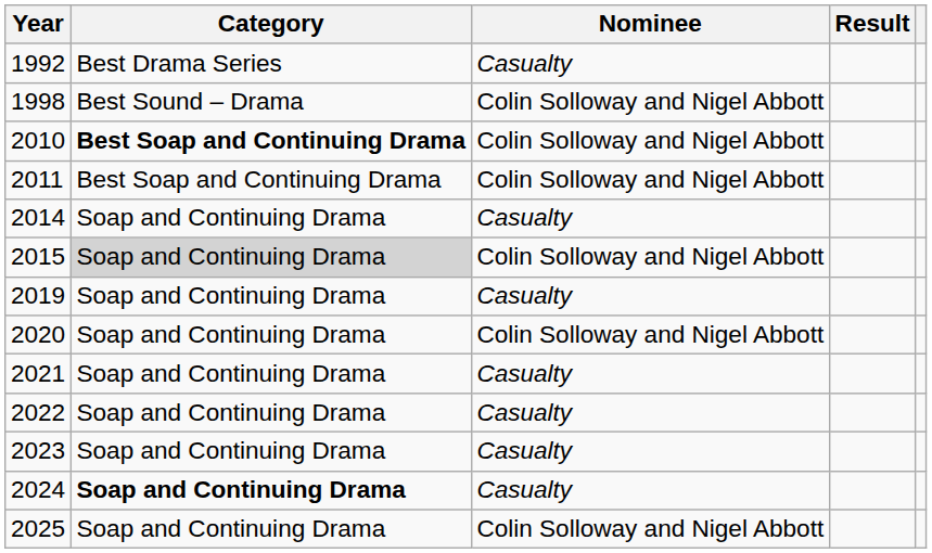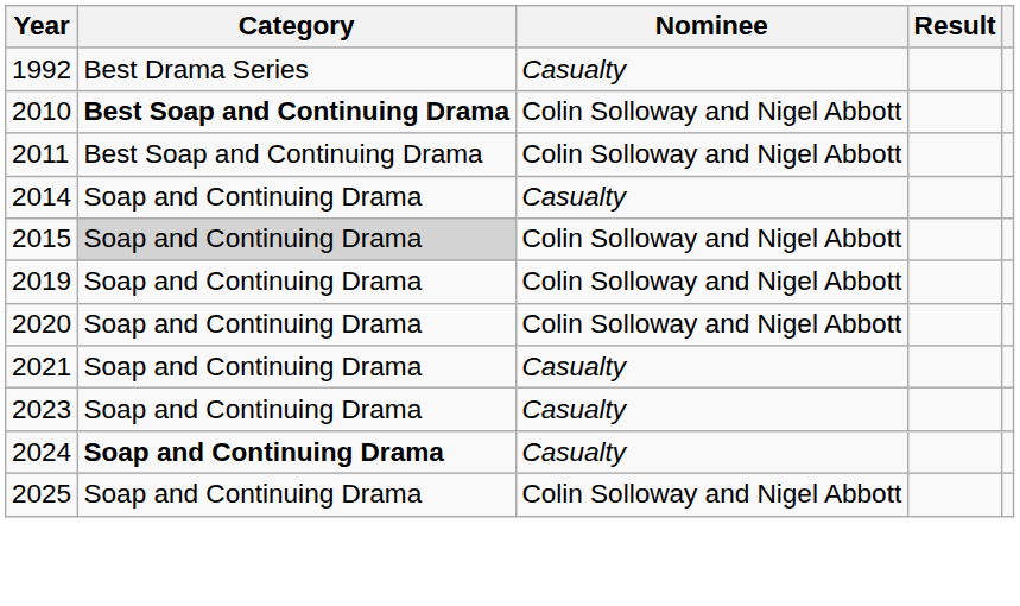 <table class="wikitable">
 <tr>
 <th>Year</th>
 <th>Category</th>
 <th>Nominee</th>
 <th>Result</th>
 <th></th>
 </tr>
 <tr>
 <td>1992</td>
 <td>Best Drama Series</td>
 <td><em>Casualty</em></td>
-<td></td>
-<td align="center"></td>
-</tr>
-<tr>
-<td>1998</td>
-<td>Best Sound – Drama</td>
-<td>Colin Solloway and Nigel Abbott</td>
 <td></td>
 <td align="center"></td>
 </tr>
 <tr>
 <td>2010</td>
 <td><strong>Best Soap and Continuing Drama</strong></td>
 <td>Colin Solloway and Nigel Abbott</td>
 <td></td>
 <td align="center"></td>
 </tr>
 <tr>
 <td>2011</td>
 <td>Best Soap and Continuing Drama</td>
 <td>Colin Solloway and Nigel Abbott</td>
 <td></td>
 <td align="center"></td>
 </tr>
 <tr>
 <td>2014</td>
 <td>Soap and Continuing Drama</td>
 <td><em>Casualty</em></td>
 <td></td>
 <td align="center"></td>
 </tr>
 <tr>
 <td>2015</td>
 <td style="background: lightgrey;">Soap and Continuing Drama</td>
 <td>Colin Solloway and Nigel Abbott</td>
 <td></td>
 <td align="center"></td>
 </tr>
 <tr>
 <td>2019</td>
 <td>Soap and Continuing Drama</td>
-<td><em>Casualty</em></td>
+<td>Colin Solloway and Nigel Abbott</td>
 <td></td>
 <td align="center"></td>
 </tr>
 <tr>
 <td>2020</td>
 <td>Soap and Continuing Drama</td>
 <td>Colin Solloway and Nigel Abbott</td>
 <td></td>
 <td align="center"></td>
 </tr>
 <tr>
 <td>2021</td>
-<td>Soap and Continuing Drama</td>
-<td><em>Casualty</em></td>
-<td></td>
-<td align="center"></td>
-</tr>
-<tr>
-<td>2022</td>
 <td>Soap and Continuing Drama</td>
 <td><em>Casualty</em></td>
 <td></td>
 <td align="center"></td>
 </tr>
 <tr>
 <td>2023</td>
 <td>Soap and Continuing Drama</td>
 <td><em>Casualty</em></td>
 <td></td>
 <td align="center"></td>
 </tr>
 <tr>
 <td>2024</td>
 <td><strong>Soap and Continuing Drama</strong></td>
 <td><em>Casualty</em></td>
 <td></td>
 <td align="center"></td>
 </tr>
 <tr>
 <td>2025</td>
 <td>Soap and Continuing Drama</td>
 <td>Colin Solloway and Nigel Abbott</td>
 <td></td>
 <td align="center"></td>
 </tr>
 </table>
